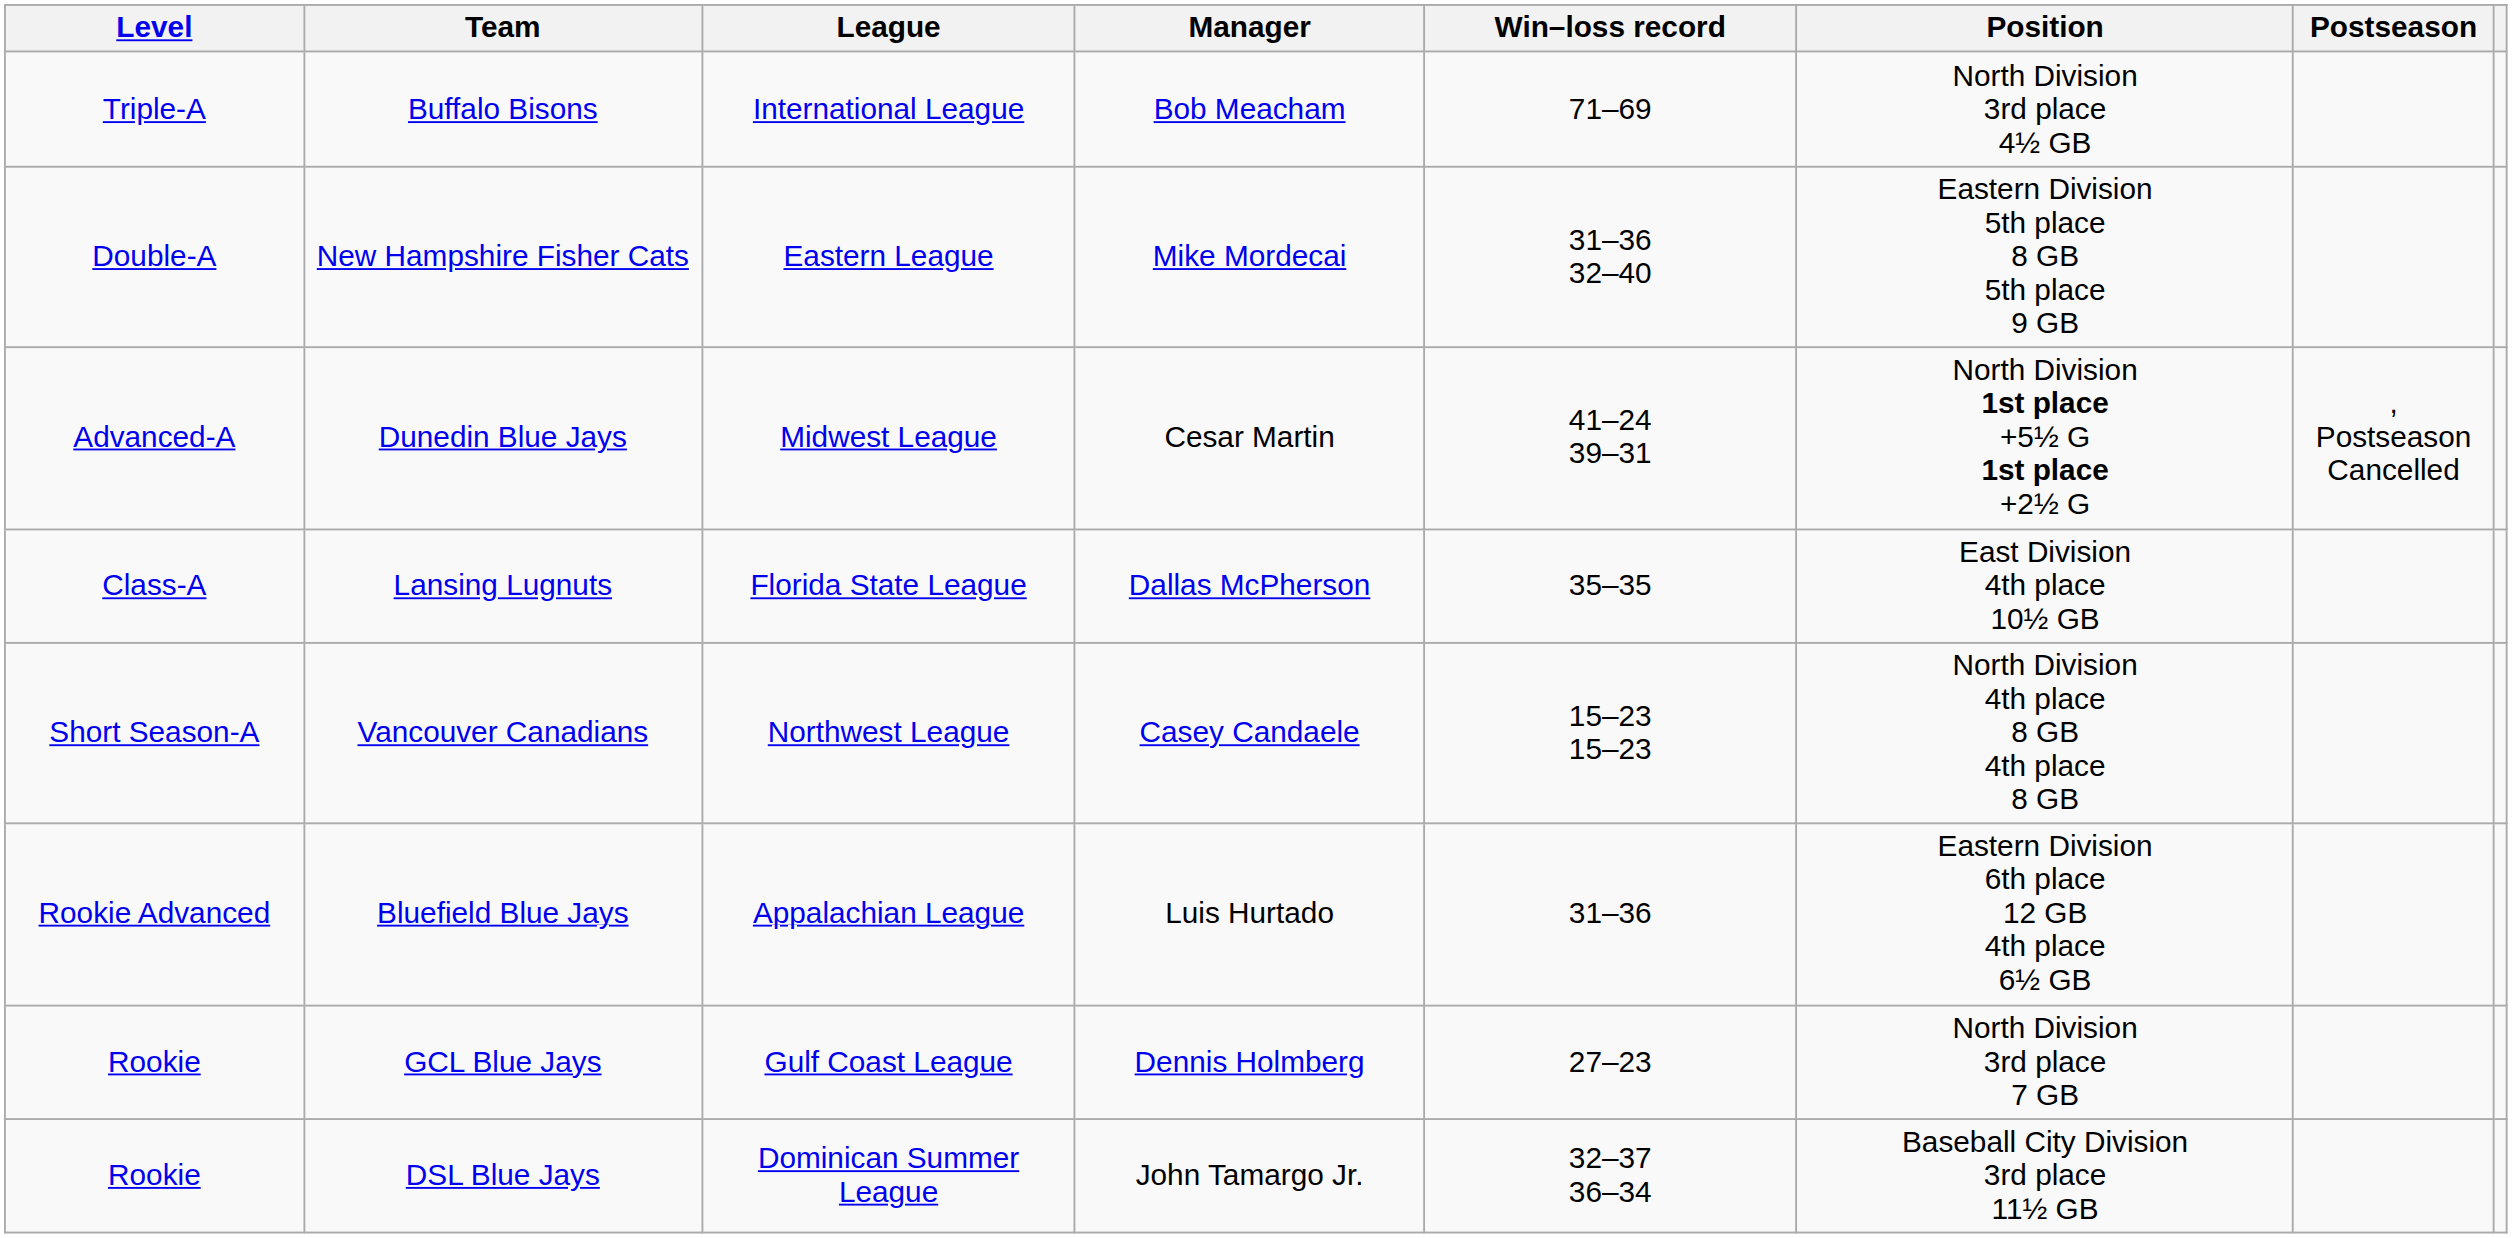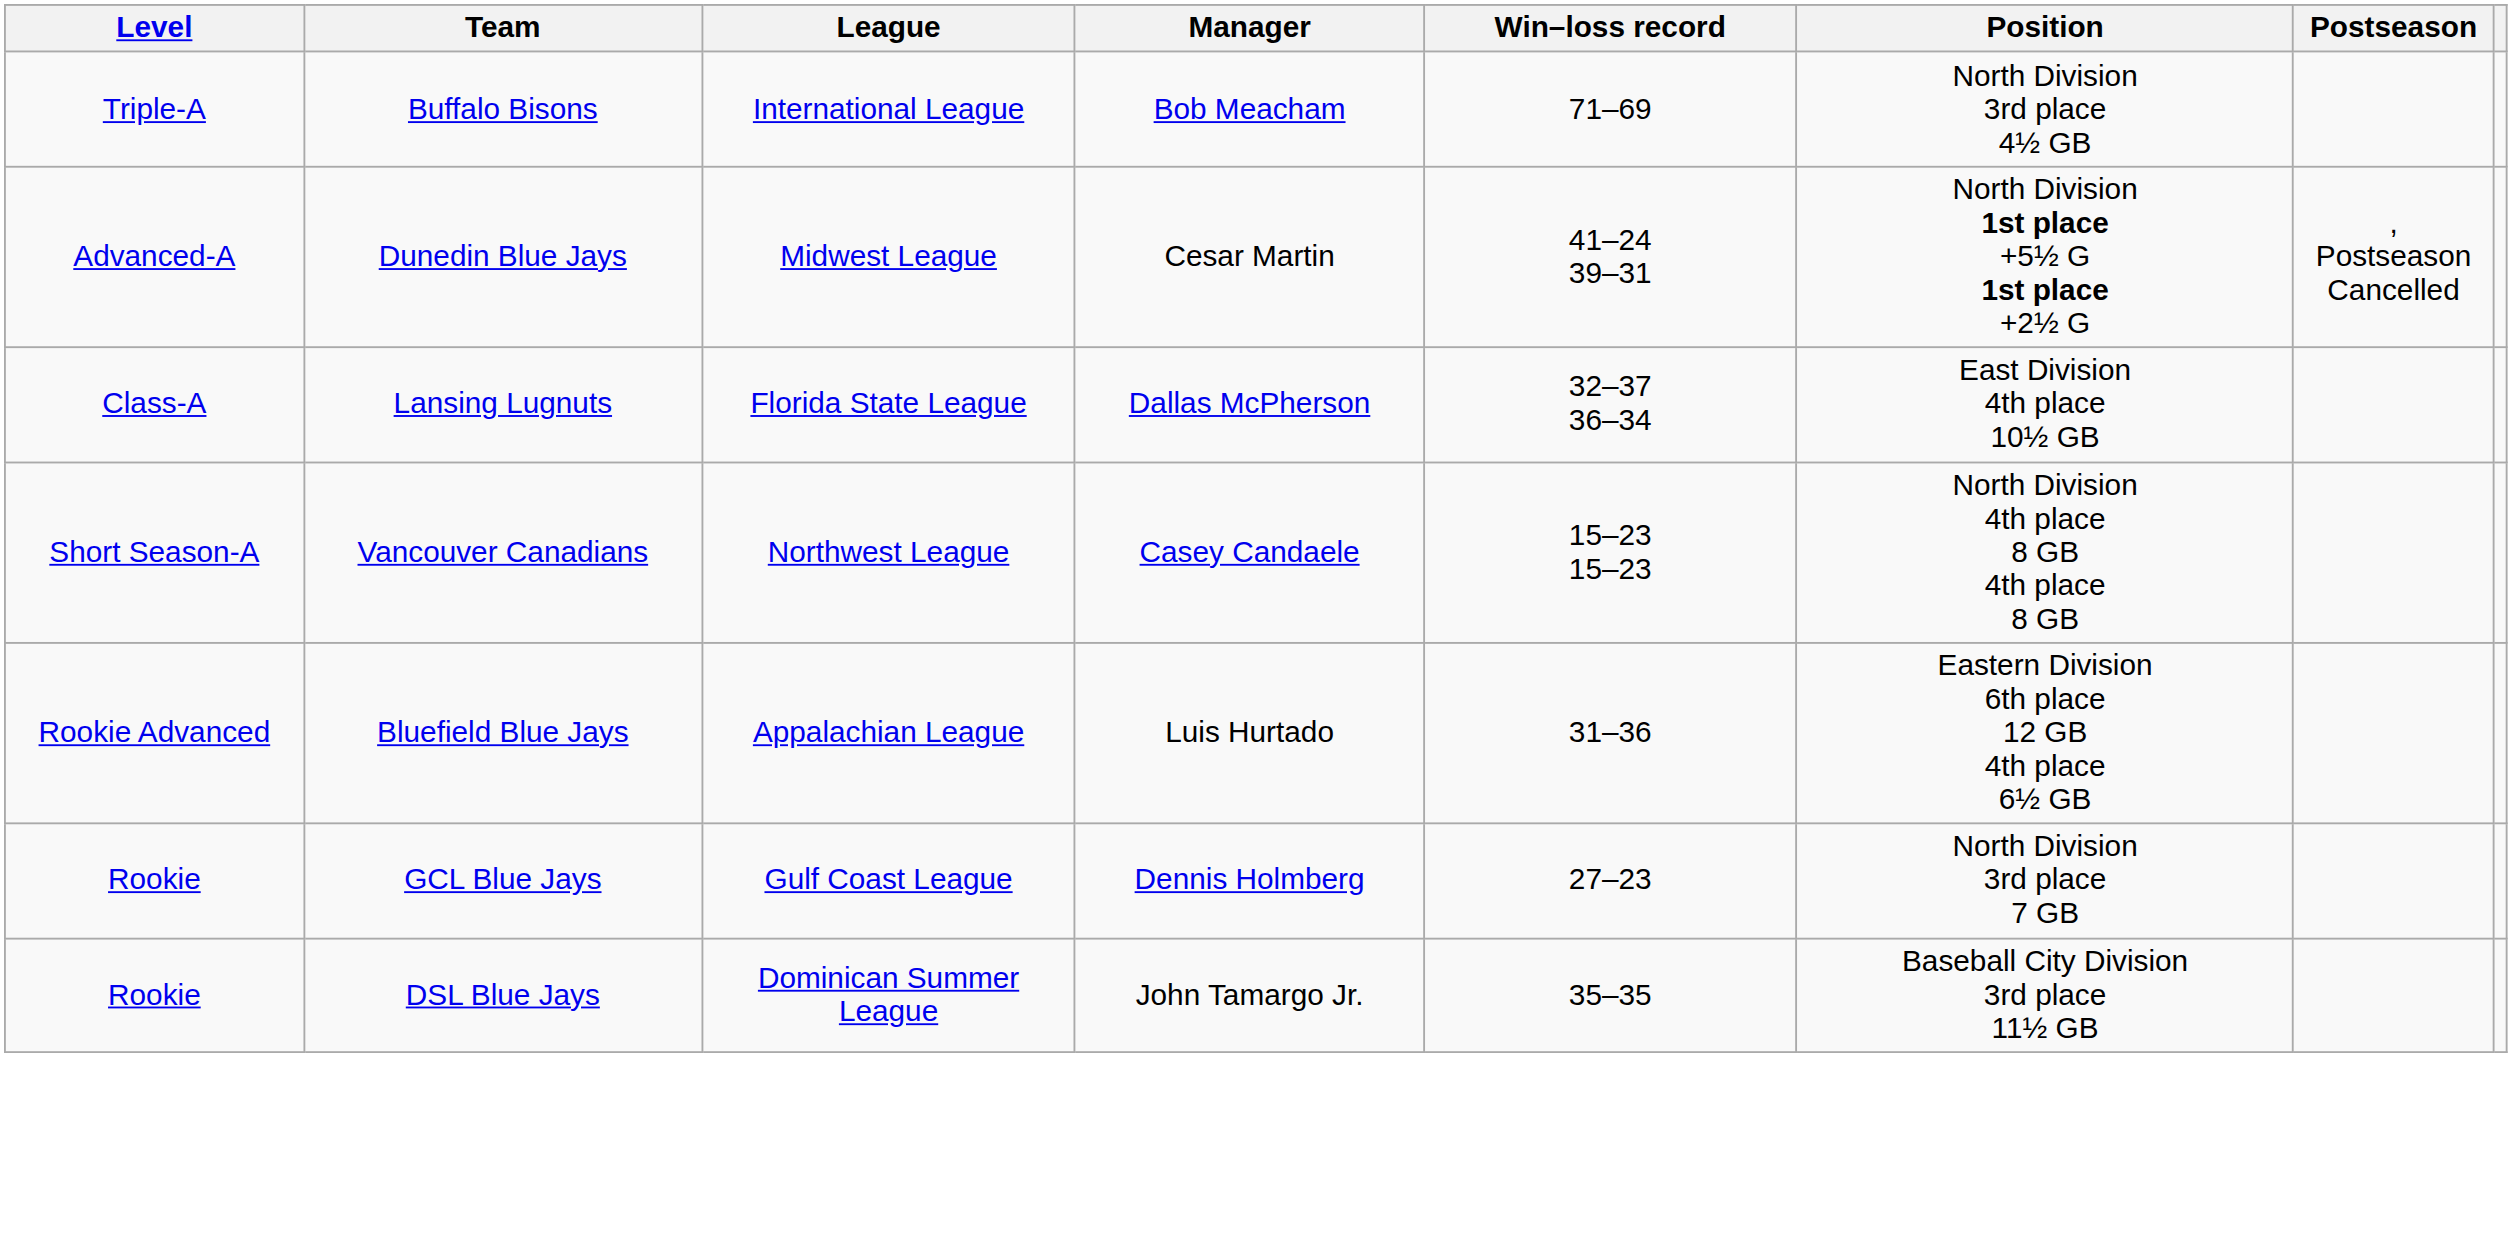 <table class="wikitable" style="width:85%; text-align:center;">
 <tr>
 <th style="width:12%;"><a href='#'>Level</a></th>
 <th style="width:16%;">Team</th>
 <th style="width:15%;">League</th>
 <th style="width:14%;">Manager</th>
 <th style="width:15%;">Win–loss record</th>
 <th style="width:20%;">Position</th>
 <th style="width:20%;">Postseason</th>
 <th style="width:5%;"></th>
 </tr>
 <tr>
 <td><a href='#'>Triple-A</a></td>
 <td><a href='#'>Buffalo Bisons</a></td>
 <td><a href='#'>International League</a></td>
 <td><a href='#'>Bob Meacham</a></td>
 <td>71–69</td>
 <td>North Division<br>3rd place<br>4½ GB</td>
 <td></td>
 <td></td>
 </tr>
 <tr>
-<td><a href='#'>Double-A</a></td>
-<td><a href='#'>New Hampshire Fisher Cats</a></td>
-<td><a href='#'>Eastern League</a></td>
-<td><a href='#'>Mike Mordecai</a></td>
-<td>31–36 <br>32–40 </td>
-<td>Eastern Division<br>5th place <br>8 GB<br>5th place <br>9 GB</td>
-<td></td>
-<td></td>
-</tr>
-<tr>
 <td><a href='#'>Advanced-A</a></td>
 <td><a href='#'>Dunedin Blue Jays</a></td>
 <td><a href='#'>Midwest League</a></td>
 <td>Cesar Martin</td>
 <td>41–24 <br>39–31 </td>
 <td>North Division<br><strong>1st place</strong> <br>+5½ G<br><strong>1st place</strong> <br>+2½ G</td>
 <td>,<br>Postseason Cancelled<br></td>
 <td></td>
 </tr>
 <tr>
 <td><a href='#'>Class-A</a></td>
 <td><a href='#'>Lansing Lugnuts</a></td>
 <td><a href='#'>Florida State League</a></td>
 <td><a href='#'>Dallas McPherson</a></td>
-<td>35–35</td>
+<td>32–37 <br>36–34 </td>
 <td>East Division<br>4th place<br>10½ GB</td>
 <td></td>
 <td></td>
 </tr>
 <tr>
 <td><a href='#'>Short Season-A</a></td>
 <td><a href='#'>Vancouver Canadians</a></td>
 <td><a href='#'>Northwest League</a></td>
 <td><a href='#'>Casey Candaele</a></td>
 <td>15–23 <br>15–23 </td>
 <td>North Division<br>4th place <br>8 GB<br>4th place <br>8 GB</td>
 <td></td>
 <td></td>
 </tr>
 <tr>
 <td><a href='#'>Rookie Advanced</a></td>
 <td><a href='#'>Bluefield Blue Jays</a></td>
 <td><a href='#'>Appalachian League</a></td>
 <td>Luis Hurtado</td>
 <td>31–36</td>
 <td>Eastern Division<br>6th place <br>12 GB<br>4th place <br>6½ GB</td>
 <td></td>
 <td></td>
 </tr>
 <tr>
 <td><a href='#'>Rookie</a></td>
 <td><a href='#'>GCL Blue Jays</a></td>
 <td><a href='#'>Gulf Coast League</a></td>
 <td><a href='#'>Dennis Holmberg</a></td>
 <td>27–23</td>
 <td>North Division<br>3rd place<br>7 GB</td>
 <td></td>
 <td></td>
 </tr>
 <tr>
 <td><a href='#'>Rookie</a></td>
 <td><a href='#'>DSL Blue Jays</a></td>
 <td><a href='#'>Dominican Summer League</a></td>
 <td>John Tamargo Jr.</td>
-<td>32–37 <br>36–34 </td>
+<td>35–35</td>
 <td>Baseball City Division<br>3rd place<br>11½ GB</td>
 <td></td>
 <td></td>
 </tr>
 </table>
